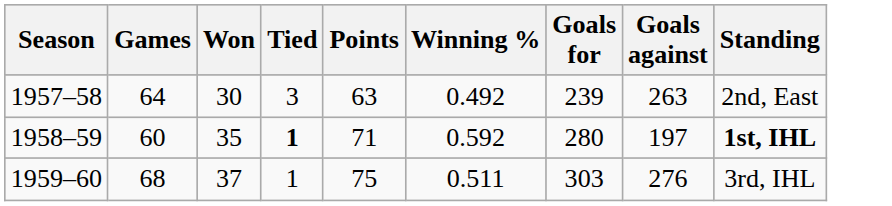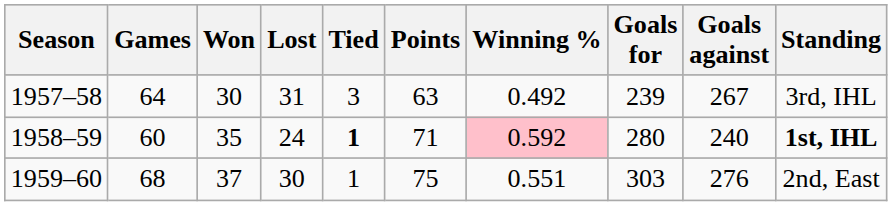 <table class="wikitable" style="text-align:center">
 <tr>
 <th>Season</th>
 <th>Games</th>
 <th>Won</th>
+<th>Lost</th>
 <th>Tied</th>
 <th>Points</th>
 <th>Winning %</th>
 <th>Goals<br>for</th>
 <th>Goals<br>against</th>
 <th>Standing</th>
 </tr>
 <tr>
 <td>1957–58</td>
 <td>64</td>
 <td>30</td>
+<td>31</td>
 <td>3</td>
 <td>63</td>
 <td>0.492</td>
 <td>239</td>
-<td>263</td>
-<td>2nd, East</td>
+<td>267</td>
+<td>3rd, IHL</td>
 </tr>
 <tr>
 <td>1958–59</td>
 <td>60</td>
 <td>35</td>
+<td>24</td>
 <td><strong>1</strong></td>
 <td>71</td>
-<td>0.592</td>
+<td style="background: pink;">0.592</td>
 <td>280</td>
-<td>197</td>
+<td>240</td>
 <td><strong>1st, IHL</strong></td>
 </tr>
 <tr>
 <td>1959–60</td>
 <td>68</td>
 <td>37</td>
+<td>30</td>
 <td>1</td>
 <td>75</td>
-<td>0.511</td>
+<td>0.551</td>
 <td>303</td>
 <td>276</td>
-<td>3rd, IHL</td>
+<td>2nd, East</td>
 </tr>
 </table>
